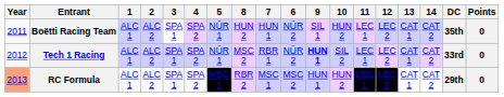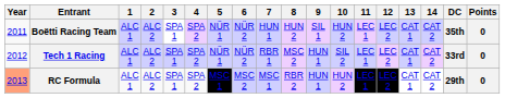 <table class="wikitable" style="text-align:center; font-size:85%">
 <tr>
 <th>Year</th>
 <th>Entrant</th>
 <th>1</th>
 <th>2</th>
 <th>3</th>
 <th>4</th>
 <th>5</th>
+<th>6</th>
+<th>7</th>
 <th>8</th>
-<th>7</th>
-<th>6</th>
 <th>9</th>
 <th>10</th>
 <th>11</th>
 <th>12</th>
 <th>13</th>
 <th>14</th>
 <th>DC</th>
 <th>Points</th>
 </tr>
 <tr>
 <td><a href='#'>2011</a></td>
 <th nowrap>Boëtti Racing Team</th>
 <td style="background:#cfcfff;"><a href='#'>ALC<br>1</a><br></td>
 <td style="background:#cfcfff;"><a href='#'>ALC<br>2</a><br></td>
 <td style="background:#ffffff;"><a href='#'>SPA<br>1</a><br></td>
 <td style="background:#efcfff;"><a href='#'>SPA<br>2</a><br></td>
 <td style="background:#cfcfff;"><a href='#'>NÜR<br>1</a><br></td>
+<td style="background:#cfcfff;"><a href='#'>NÜR<br>2</a><br></td>
+<td style="background:#cfcfff;"><a href='#'>HUN<br>1</a><br></td>
 <td style="background:#efcfff;"><a href='#'>HUN<br>2</a><br></td>
-<td style="background:#cfcfff;"><a href='#'>HUN<br>1</a><br></td>
-<td style="background:#cfcfff;"><a href='#'>NÜR<br>2</a><br></td>
 <td style="background:#efcfff;"><a href='#'>SIL<br>1</a><br></td>
 <td style="background:#cfcfff;"><a href='#'>HUN<br>2</a><br></td>
 <td style="background:#efcfff;"><a href='#'>LEC<br>1</a><br></td>
 <td style="background:#cfcfff;"><a href='#'>LEC<br>2</a><br></td>
 <td style="background:#cfcfff;"><a href='#'>CAT<br>1</a><br></td>
 <td style="background:#cfcfff;"><a href='#'>CAT<br>2</a><br></td>
 <th>35th</th>
 <th>0</th>
 </tr>
 <tr>
 <td><a href='#'>2012</a></td>
 <th nowrap><a href='#'>Tech 1 Racing</a></th>
 <td style="background:#cfcfff;"><a href='#'>ALC<br>1</a><br></td>
 <td style="background:#cfcfff;"><a href='#'>ALC<br>2</a><br></td>
 <td style="background:#cfcfff;"><a href='#'>SPA<br>1</a><br></td>
 <td style="background:#cfcfff;"><a href='#'>SPA<br>2</a><br></td>
 <td style="background:#cfcfff;"><a href='#'>NÜR<br>1</a><br></td>
+<td style="background:#cfcfff;"><a href='#'>NÜR<br>2</a><br></td>
+<td style="background:#cfcfff;"><a href='#'>RBR<br>1</a><br></td>
 <td style="background:#efcfff;"><a href='#'>MSC<br>2</a><br></td>
-<td style="background:#cfcfff;"><a href='#'>RBR<br>1</a><br></td>
-<td style="background:#cfcfff;"><a href='#'>NÜR<br>2</a><br></td>
-<td style="background:#cfcfff;"><strong><a href='#'>HUN<br>1</a><br></strong></td>
+<td style="background:#cfcfff;"><a href='#'>HUN<br>1</a><br></td>
 <td style="background:#cfcfff;"><a href='#'>SIL<br>2</a><br></td>
 <td style="background:#cfcfff;"><a href='#'>LEC<br>1</a><br></td>
 <td style="background:#efcfff;"><a href='#'>LEC<br>2</a><br></td>
 <td style="background:#cfcfff;"><a href='#'>CAT<br>1</a><br></td>
 <td style="background:#efcfff;"><a href='#'>CAT<br>2</a><br></td>
 <th>33rd</th>
 <th>0</th>
 </tr>
 <tr>
 <td style="background: lightsalmon;"><a href='#'>2013</a></td>
 <th nowrap>RC Formula</th>
 <td style="background:#;"><a href='#'>ALC<br>1</a><br></td>
 <td style="background:#;"><a href='#'>ALC<br>2</a><br></td>
 <td style="background:#;"><a href='#'>SPA<br>1</a><br></td>
 <td style="background:#;"><a href='#'>SPA<br>2</a><br></td>
 <td style="background:#000000;color:white"><a href='#'><span>MSC<br>1</span></a><br></td>
+<td style="background:#cfcfff;"><a href='#'>MSC<br>2</a><br></td>
+<td style="background:#cfcfff;"><a href='#'>MSC<br>1</a><br></td>
 <td style="background:#efcfff;"><a href='#'>RBR<br>2</a><br></td>
-<td style="background:#cfcfff;"><a href='#'>MSC<br>1</a><br></td>
-<td style="background:#cfcfff;"><a href='#'>MSC<br>2</a><br></td>
 <td style="background:#cfcfff;"><a href='#'>HUN<br>1</a><br></td>
 <td style="background:#efcfff;"><a href='#'>HUN<br>2</a><br></td>
 <td style="background:#000000;color:white"><a href='#'><span> LEC<br>1</span></a><br></td>
 <td style="background:#000000;color:white"><a href='#'><span>LEC<br>2</span></a><br></td>
 <td style="background:#ffffff;"><a href='#'>CAT<br>1</a><br></td>
 <td style="background:#ffffff;"><a href='#'>CAT<br>2</a><br></td>
 <th>29th</th>
 <th>0</th>
 </tr>
 </table>
